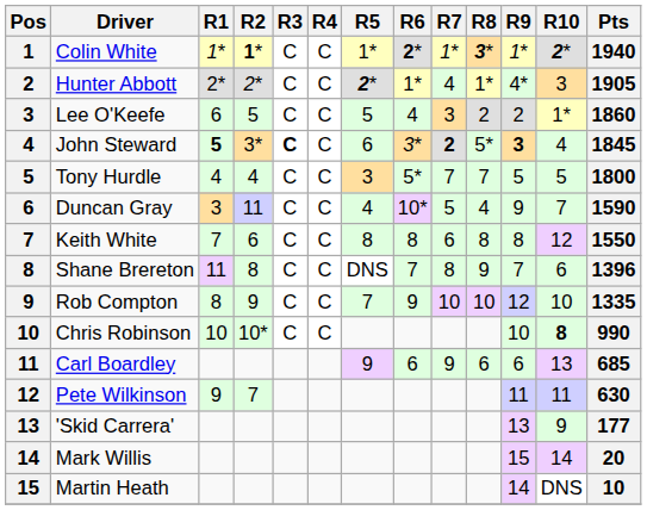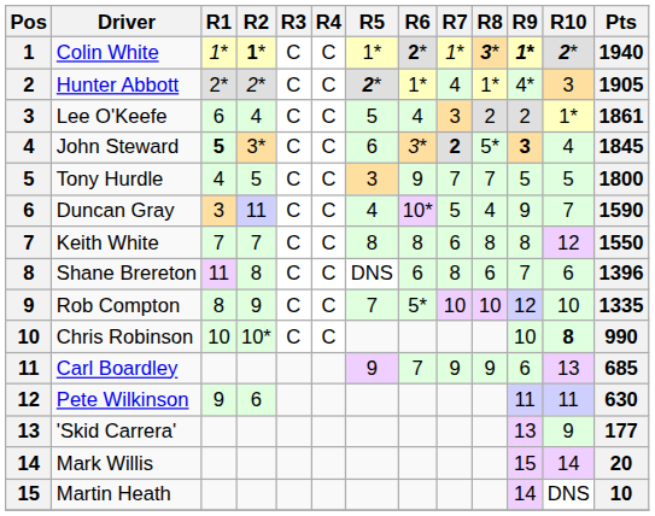 <table class="wikitable" style="font-size: 85%; text-align:center">
 <tr valign="top">
 <th valign="middle">Pos</th>
 <th valign="middle">Driver</th>
 <th>R1</th>
 <th>R2</th>
 <th>R3</th>
 <th>R4</th>
 <th>R5</th>
 <th>R6</th>
 <th>R7</th>
 <th>R8</th>
 <th>R9</th>
 <th>R10</th>
 <th valign="middle">Pts</th>
 </tr>
 <tr>
 <th>1</th>
 <td align=left> <a href='#'>Colin White</a></td>
 <td style="background:#FFFFBF;"><em>1</em>*</td>
 <td style="background:#FFFFBF;"><strong>1</strong>*</td>
 <td style="background:#FFFFFF;">C</td>
 <td style="background:#FFFFFF;">C</td>
 <td style="background:#FFFFBF;">1*</td>
 <td style="background:#DFDFDF;"><strong>2</strong>*</td>
 <td style="background:#FFFFBF;"><em>1</em>*</td>
 <td style="background:#FFDF9F;"><strong><em>3</em></strong>*</td>
-<td style="background:#FFFFBF;"><em>1</em>*</td>
+<td style="background:#FFFFBF;"><strong><em>1</em>*</strong></td>
 <td style="background:#DFDFDF;"><strong><em>2</em></strong>*</td>
 <th>1940</th>
 </tr>
 <tr>
 <th>2</th>
 <td align=left> <a href='#'>Hunter Abbott</a></td>
 <td style="background:#DFDFDF;">2*</td>
 <td style="background:#DFDFDF;"><em>2</em>*</td>
 <td style="background:#FFFFFF;">C</td>
 <td style="background:#FFFFFF;">C</td>
 <td style="background:#DFDFDF;"><strong><em>2</em></strong>*</td>
 <td style="background:#FFFFBF;">1*</td>
 <td style="background:#DFFFDF;">4</td>
 <td style="background:#FFFFBF;">1*</td>
 <td style="background:#DFFFDF;">4*</td>
 <td style="background:#FFDF9F;">3</td>
 <th>1905</th>
 </tr>
 <tr>
 <th>3</th>
 <td align=left> Lee O'Keefe</td>
 <td style="background:#DFFFDF;">6</td>
-<td style="background:#DFFFDF;">5</td>
+<td style="background:#DFFFDF;">4</td>
 <td style="background:#FFFFFF;">C</td>
 <td style="background:#FFFFFF;">C</td>
 <td style="background:#DFFFDF;">5</td>
 <td style="background:#DFFFDF;">4</td>
 <td style="background:#FFDF9F;">3</td>
 <td style="background:#DFDFDF;">2</td>
 <td style="background:#DFDFDF;">2</td>
 <td style="background:#FFFFBF;">1*</td>
-<th>1860</th>
+<th>1861</th>
 </tr>
 <tr>
 <th>4</th>
 <td align=left> John Steward</td>
 <td style="background:#DFFFDF;"><strong>5</strong></td>
 <td style="background:#FFDF9F;">3*</td>
-<td style="background:#FFFFFF;"><strong>C</strong></td>
+<td style="background:#FFFFFF;">C</td>
 <td style="background:#FFFFFF;">C</td>
 <td style="background:#DFFFDF;">6</td>
 <td style="background:#FFDF9F;"><em>3</em>*</td>
 <td style="background:#DFDFDF;"><strong>2</strong></td>
 <td style="background:#DFFFDF;">5*</td>
 <td style="background:#FFDF9F;"><strong>3</strong></td>
 <td style="background:#DFFFDF;">4</td>
 <th>1845</th>
 </tr>
 <tr>
 <th>5</th>
 <td align=left> Tony Hurdle</td>
 <td style="background:#DFFFDF;">4</td>
-<td style="background:#DFFFDF;">4</td>
+<td style="background:#DFFFDF;">5</td>
 <td style="background:#FFFFFF;">C</td>
 <td style="background:#FFFFFF;">C</td>
 <td style="background:#FFDF9F;">3</td>
-<td style="background:#DFFFDF;">5*</td>
+<td style="background:#DFFFDF;">9</td>
 <td style="background:#DFFFDF;">7</td>
 <td style="background:#DFFFDF;">7</td>
 <td style="background:#DFFFDF;">5</td>
 <td style="background:#DFFFDF;">5</td>
 <th>1800</th>
 </tr>
 <tr>
 <th>6</th>
 <td align=left> Duncan Gray</td>
 <td style="background:#FFDF9F;">3</td>
 <td style="background:#CFCFFF;">11</td>
 <td style="background:#FFFFFF;">C</td>
 <td style="background:#FFFFFF;">C</td>
 <td style="background:#DFFFDF;">4</td>
 <td style="background:#EFCFFF;">10*</td>
 <td style="background:#DFFFDF;">5</td>
 <td style="background:#DFFFDF;">4</td>
 <td style="background:#DFFFDF;">9</td>
 <td style="background:#DFFFDF;">7</td>
 <th>1590</th>
 </tr>
 <tr>
 <th>7</th>
 <td align=left> Keith White</td>
 <td style="background:#DFFFDF;">7</td>
-<td style="background:#DFFFDF;">6</td>
+<td style="background:#DFFFDF;">7</td>
 <td style="background:#FFFFFF;">C</td>
 <td style="background:#FFFFFF;">C</td>
 <td style="background:#DFFFDF;">8</td>
 <td style="background:#DFFFDF;">8</td>
 <td style="background:#DFFFDF;">6</td>
 <td style="background:#DFFFDF;">8</td>
 <td style="background:#DFFFDF;">8</td>
 <td style="background:#EFCFFF;">12</td>
 <th>1550</th>
 </tr>
 <tr>
 <th>8</th>
 <td align=left> Shane Brereton</td>
 <td style="background:#EFCFFF;">11</td>
 <td style="background:#DFFFDF;">8</td>
 <td style="background:#FFFFFF;">C</td>
 <td style="background:#FFFFFF;">C</td>
 <td style="background:#FFFFFF;">DNS</td>
-<td style="background:#DFFFDF;">7</td>
+<td style="background:#DFFFDF;">6</td>
 <td style="background:#DFFFDF;">8</td>
-<td style="background:#DFFFDF;">9</td>
+<td style="background:#DFFFDF;">6</td>
 <td style="background:#DFFFDF;">7</td>
 <td style="background:#DFFFDF;">6</td>
 <th>1396</th>
 </tr>
 <tr>
 <th>9</th>
 <td align=left> Rob Compton</td>
 <td style="background:#DFFFDF;">8</td>
 <td style="background:#DFFFDF;">9</td>
 <td style="background:#FFFFFF;">C</td>
 <td style="background:#FFFFFF;">C</td>
 <td style="background:#DFFFDF;">7</td>
-<td style="background:#DFFFDF;">9</td>
+<td style="background:#DFFFDF;">5*</td>
 <td style="background:#EFCFFF;">10</td>
 <td style="background:#EFCFFF;">10</td>
 <td style="background:#CFCFFF;">12</td>
 <td style="background:#DFFFDF;">10</td>
 <th>1335</th>
 </tr>
 <tr>
 <th>10</th>
 <td align=left> Chris Robinson</td>
 <td style="background:#DFFFDF;">10</td>
 <td style="background:#DFFFDF;">10*</td>
 <td style="background:#FFFFFF;">C</td>
 <td style="background:#FFFFFF;">C</td>
 <td></td>
 <td></td>
 <td></td>
 <td></td>
 <td style="background:#DFFFDF;">10</td>
 <td style="background:#DFFFDF;"><strong>8</strong></td>
 <th>990</th>
 </tr>
 <tr>
 <th>11</th>
 <td align=left> <a href='#'>Carl Boardley</a></td>
 <td></td>
 <td></td>
 <td></td>
 <td></td>
 <td style="background:#EFCFFF;">9</td>
-<td style="background:#DFFFDF;">6</td>
+<td style="background:#DFFFDF;">7</td>
 <td style="background:#DFFFDF;">9</td>
-<td style="background:#DFFFDF;">6</td>
+<td style="background:#DFFFDF;">9</td>
 <td style="background:#DFFFDF;">6</td>
 <td style="background:#EFCFFF;">13</td>
 <th>685</th>
 </tr>
 <tr>
 <th>12</th>
 <td align=left> <a href='#'>Pete Wilkinson</a></td>
 <td style="background:#DFFFDF;">9</td>
-<td style="background:#DFFFDF;">7</td>
+<td style="background:#DFFFDF;">6</td>
 <td></td>
 <td></td>
 <td></td>
 <td></td>
 <td></td>
 <td></td>
 <td style="background:#CFCFFF;">11</td>
 <td style="background:#CFCFFF;">11</td>
 <th>630</th>
 </tr>
 <tr>
 <th>13</th>
 <td align=left> 'Skid Carrera'</td>
 <td></td>
 <td></td>
 <td></td>
 <td></td>
 <td></td>
 <td></td>
 <td></td>
 <td></td>
 <td style="background:#EFCFFF;">13</td>
 <td style="background:#DFFFDF;">9</td>
 <th>177</th>
 </tr>
 <tr>
 <th>14</th>
 <td align=left> Mark Willis</td>
 <td></td>
 <td></td>
 <td></td>
 <td></td>
 <td></td>
 <td></td>
 <td></td>
 <td></td>
 <td style="background:#EFCFFF;">15</td>
 <td style="background:#EFCFFF;">14</td>
 <th>20</th>
 </tr>
 <tr>
 <th>15</th>
 <td align=left> Martin Heath</td>
 <td></td>
 <td></td>
 <td></td>
 <td></td>
 <td></td>
 <td></td>
 <td></td>
 <td></td>
 <td style="background:#EFCFFF;">14</td>
 <td style="background:#FFFFFF;">DNS</td>
 <th>10</th>
 </tr>
 <tr>
 </tr>
 </table>
